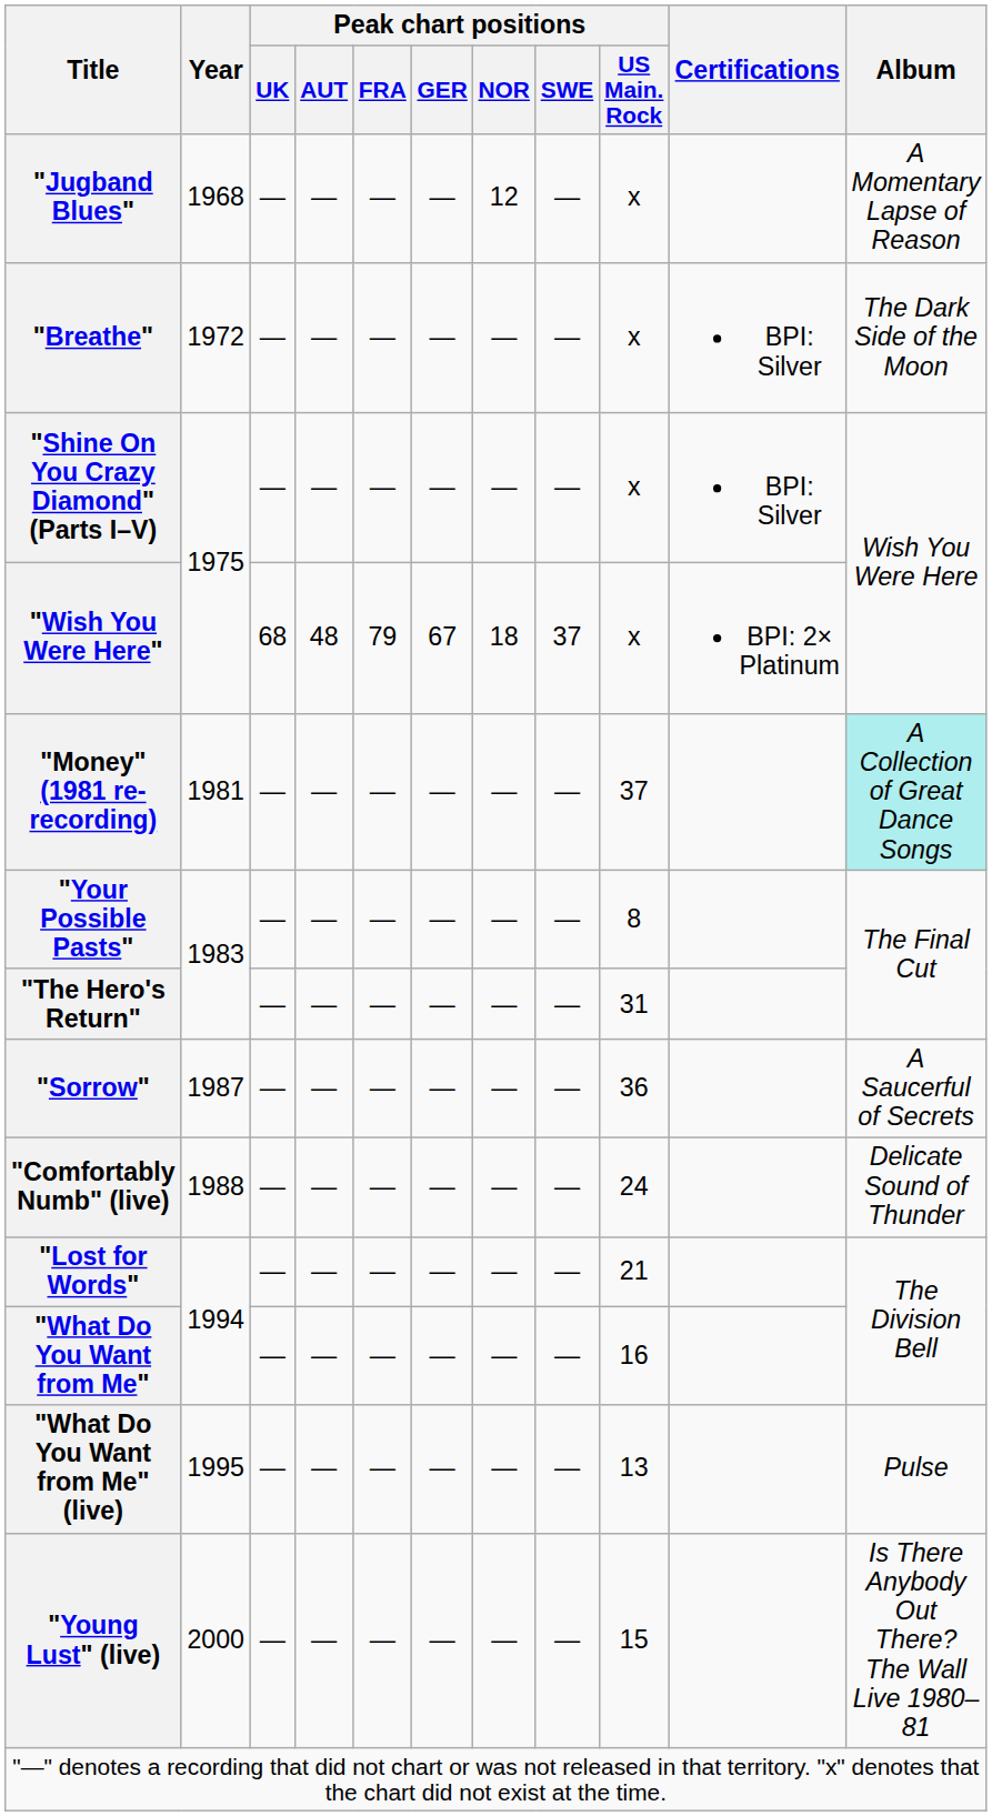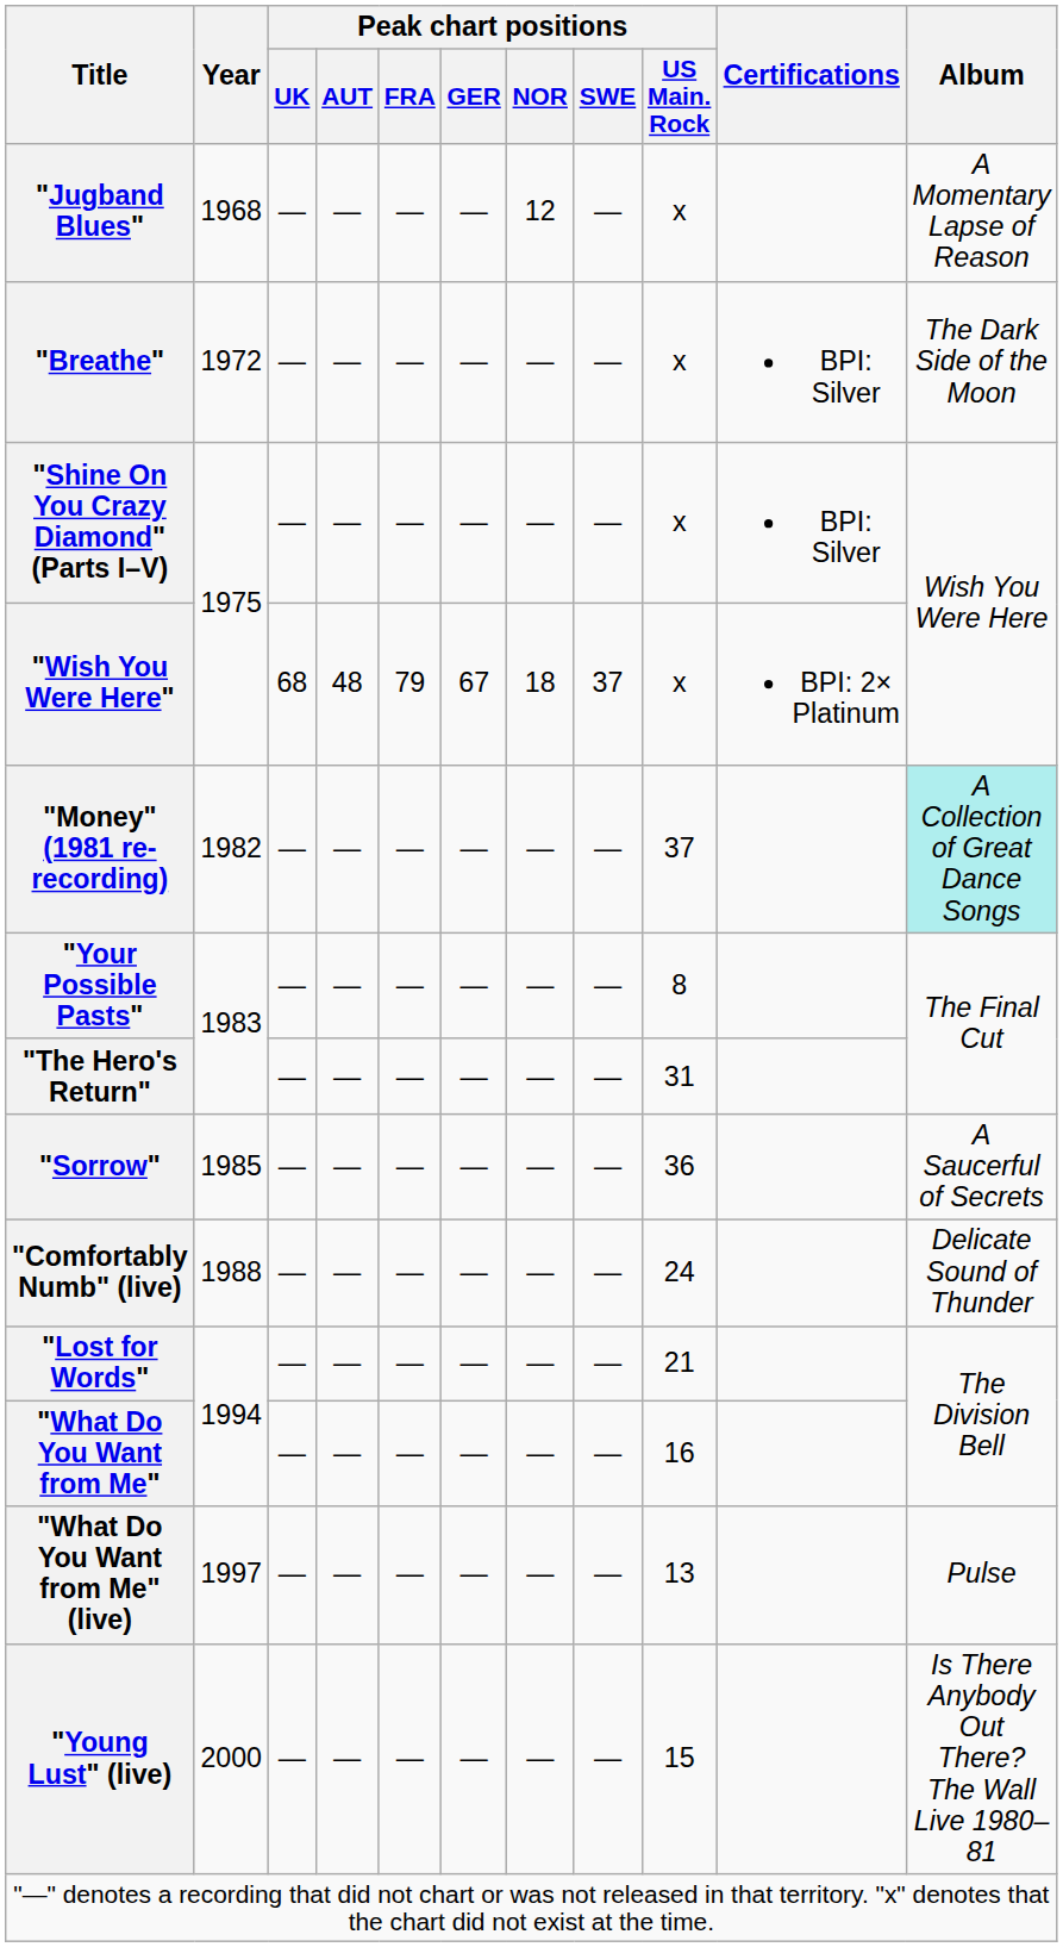 <table class="wikitable plainrowheaders" style="text-align:center;">
 <tr>
 <th scope="col" rowspan="2" style="width:20em;">Title</th>
 <th scope="col" rowspan="2">Year</th>
 <th scope="col" colspan="7">Peak chart positions</th>
 <th scope="col" rowspan="2" style="width:10em;"><a href='#'>Certifications</a></th>
 <th scope="col" rowspan="2">Album</th>
 </tr>
 <tr>
 <th scope="col" style="width:3em;font-size:90%;"><a href='#'>UK</a><br></th>
 <th scope="col" style="width:3em;font-size:90%;"><a href='#'>AUT</a><br></th>
 <th scope="col" style="width:3em;font-size:90%;"><a href='#'>FRA</a><br></th>
 <th scope="col" style="width:3em;font-size:90%;"><a href='#'>GER</a><br></th>
 <th scope="col" style="width:3em;font-size:90%;"><a href='#'>NOR</a><br></th>
 <th scope="col" style="width:3em;font-size:90%;"><a href='#'>SWE</a><br></th>
 <th scope="col" style="width:3em;font-size:90%;"><a href='#'>US<br>Main.<br>Rock</a><br></th>
 </tr>
 <tr>
 <th scope="row">"<a href='#'>Jugband Blues</a>"</th>
 <td>1968</td>
 <td>—</td>
 <td>—</td>
 <td>—</td>
 <td>—</td>
 <td>12</td>
 <td>—</td>
 <td>x</td>
 <td></td>
 <td><em>A Momentary Lapse of Reason</em></td>
 </tr>
 <tr>
 <th scope="row">"<a href='#'>Breathe</a>"</th>
 <td>1972</td>
 <td>—</td>
 <td>—</td>
 <td>—</td>
 <td>—</td>
 <td>—</td>
 <td>—</td>
 <td>x</td>
 <td><br><ul><li>BPI: Silver</li></ul></td>
 <td><em>The Dark Side of the Moon</em></td>
 </tr>
 <tr>
 <th scope="row">"<a href='#'>Shine On You Crazy Diamond</a>" (Parts I–V)</th>
 <td rowspan=2>1975</td>
 <td>—</td>
 <td>—</td>
 <td>—</td>
 <td>—</td>
 <td>—</td>
 <td>—</td>
 <td>x</td>
 <td><br><ul><li>BPI: Silver</li></ul></td>
 <td rowspan=2><em>Wish You Were Here</em></td>
 </tr>
 <tr>
 <th scope="row">"<a href='#'>Wish You Were Here</a>"</th>
 <td>68</td>
 <td>48</td>
 <td>79</td>
 <td>67</td>
 <td>18</td>
 <td>37</td>
 <td>x</td>
 <td><br><ul><li>BPI: 2× Platinum</li></ul></td>
 </tr>
 <tr>
 <th scope="row">"Money" <a href='#'>(1981 re-recording)</a></th>
-<td>1981</td>
+<td>1982</td>
 <td>—</td>
 <td>—</td>
 <td>—</td>
 <td>—</td>
 <td>—</td>
 <td>—</td>
 <td>37</td>
 <td></td>
 <td style="background: paleturquoise;"><em>A Collection of Great Dance Songs</em></td>
 </tr>
 <tr>
 <th scope="row">"<a href='#'>Your Possible Pasts</a>"</th>
 <td rowspan="2">1983</td>
 <td>—</td>
 <td>—</td>
 <td>—</td>
 <td>—</td>
 <td>—</td>
 <td>—</td>
 <td>8</td>
 <td></td>
 <td rowspan="2"><em>The Final Cut</em></td>
 </tr>
 <tr>
 <th scope="row">"The Hero's Return"</th>
 <td>—</td>
 <td>—</td>
 <td>—</td>
 <td>—</td>
 <td>—</td>
 <td>—</td>
 <td>31</td>
 <td></td>
 </tr>
 <tr>
 <th scope="row">"<a href='#'>Sorrow</a>"</th>
-<td>1987</td>
+<td>1985</td>
 <td>—</td>
 <td>—</td>
 <td>—</td>
 <td>—</td>
 <td>—</td>
 <td>—</td>
 <td>36</td>
 <td></td>
 <td><em>A Saucerful of Secrets</em></td>
 </tr>
 <tr>
 <th scope="row">"Comfortably Numb" (live)</th>
 <td>1988</td>
 <td>—</td>
 <td>—</td>
 <td>—</td>
 <td>—</td>
 <td>—</td>
 <td>—</td>
 <td>24</td>
 <td></td>
 <td><em>Delicate Sound of Thunder</em></td>
 </tr>
 <tr>
 <th scope="row">"<a href='#'>Lost for Words</a>"</th>
 <td rowspan="2">1994</td>
 <td>—</td>
 <td>—</td>
 <td>—</td>
 <td>—</td>
 <td>—</td>
 <td>—</td>
 <td>21</td>
 <td></td>
 <td rowspan="2"><em>The Division Bell</em></td>
 </tr>
 <tr>
 <th scope="row">"<a href='#'>What Do You Want from Me</a>"</th>
 <td>—</td>
 <td>—</td>
 <td>—</td>
 <td>—</td>
 <td>—</td>
 <td>—</td>
 <td>16</td>
 <td></td>
 </tr>
 <tr>
 <th scope="row">"What Do You Want from Me" (live)</th>
-<td>1995</td>
+<td>1997</td>
 <td>—</td>
 <td>—</td>
 <td>—</td>
 <td>—</td>
 <td>—</td>
 <td>—</td>
 <td>13</td>
 <td></td>
 <td><em>Pulse</em></td>
 </tr>
 <tr>
 <th scope="row">"<a href='#'>Young Lust</a>" (live)</th>
 <td>2000</td>
 <td>—</td>
 <td>—</td>
 <td>—</td>
 <td>—</td>
 <td>—</td>
 <td>—</td>
 <td>15</td>
 <td></td>
 <td><em>Is There Anybody Out There? The Wall Live 1980–81</em></td>
 </tr>
 <tr>
 <td colspan="15" style="font-size:90%">"—" denotes a recording that did not chart or was not released in that territory. "x" denotes that the chart did not exist at the time.</td>
 </tr>
 </table>
